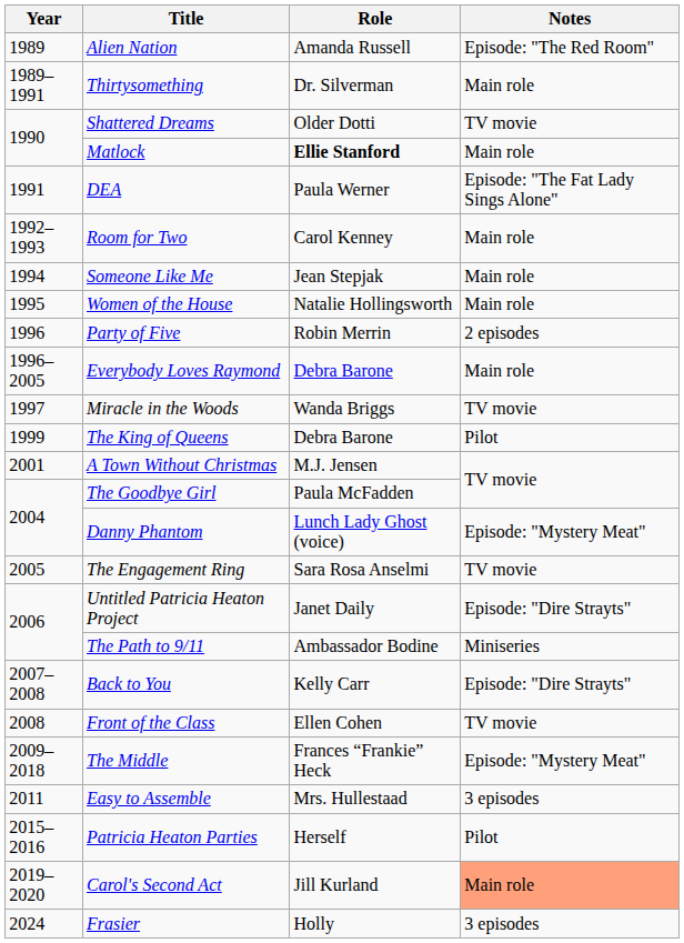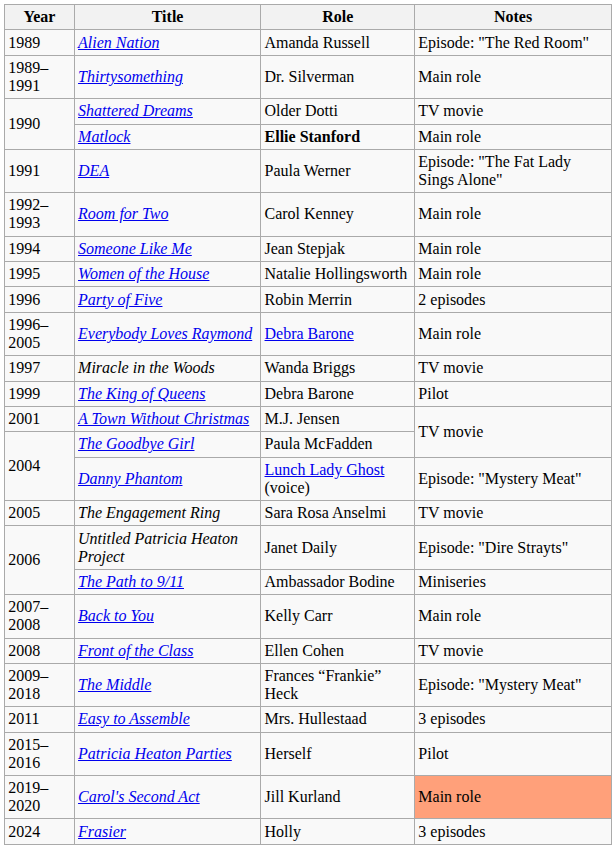 <table class="wikitable sortable">
 <tr>
 <th scope="col">Year</th>
 <th scope="col">Title</th>
 <th scope="col">Role</th>
 <th class="unsortable" scope="col">Notes</th>
 </tr>
 <tr>
 <td>1989</td>
 <td><em><a href='#'>Alien Nation</a></em></td>
 <td>Amanda Russell</td>
 <td>Episode: "The Red Room"</td>
 </tr>
 <tr>
 <td>1989–1991</td>
 <td><em><a href='#'>Thirtysomething</a></em></td>
 <td>Dr. Silverman</td>
 <td>Main role</td>
 </tr>
 <tr>
 <td rowspan=2>1990</td>
 <td><em><a href='#'>Shattered Dreams</a></em></td>
 <td>Older Dotti</td>
 <td>TV movie</td>
 </tr>
 <tr>
 <td><em><a href='#'>Matlock</a></em></td>
 <td><strong>Ellie Stanford</strong></td>
 <td>Main role</td>
 </tr>
 <tr>
 <td>1991</td>
 <td><em><a href='#'>DEA</a></em></td>
 <td>Paula Werner</td>
 <td>Episode: "The Fat Lady Sings Alone"</td>
 </tr>
 <tr>
 <td>1992–1993</td>
 <td><em><a href='#'>Room for Two</a></em></td>
 <td>Carol Kenney</td>
 <td>Main role</td>
 </tr>
 <tr>
 <td>1994</td>
 <td><em><a href='#'>Someone Like Me</a></em></td>
 <td>Jean Stepjak</td>
 <td>Main role</td>
 </tr>
 <tr>
 <td>1995</td>
 <td><em><a href='#'>Women of the House</a></em></td>
 <td>Natalie Hollingsworth</td>
 <td>Main role</td>
 </tr>
 <tr>
 <td>1996</td>
 <td><em><a href='#'>Party of Five</a></em></td>
 <td>Robin Merrin</td>
 <td>2 episodes</td>
 </tr>
 <tr>
 <td>1996–2005</td>
 <td><em><a href='#'>Everybody Loves Raymond</a></em></td>
 <td><a href='#'>Debra Barone</a></td>
 <td>Main role</td>
 </tr>
 <tr>
 <td>1997</td>
 <td><em>Miracle in the Woods</em></td>
 <td>Wanda Briggs</td>
 <td>TV movie</td>
 </tr>
 <tr>
 <td>1999</td>
 <td><em><a href='#'>The King of Queens</a></em></td>
 <td>Debra Barone</td>
 <td>Pilot </td>
 </tr>
 <tr>
 <td>2001</td>
 <td><em><a href='#'>A Town Without Christmas</a></em></td>
 <td>M.J. Jensen</td>
 <td rowspan=2>TV movie</td>
 </tr>
 <tr>
 <td rowspan=2>2004</td>
 <td><em><a href='#'>The Goodbye Girl</a></em></td>
 <td>Paula McFadden</td>
 </tr>
 <tr>
 <td><em><a href='#'>Danny Phantom</a></em></td>
 <td><a href='#'>Lunch Lady Ghost</a> (voice)</td>
 <td>Episode: "Mystery Meat"</td>
 </tr>
 <tr>
 <td>2005</td>
 <td><em>The Engagement Ring</em></td>
 <td>Sara Rosa Anselmi</td>
 <td>TV movie</td>
 </tr>
 <tr>
 <td rowspan=2>2006</td>
 <td><em>Untitled Patricia Heaton Project</em></td>
 <td>Janet Daily</td>
 <td>Episode: "Dire Strayts"</td>
 </tr>
 <tr>
 <td><em><a href='#'>The Path to 9/11</a></em></td>
 <td>Ambassador Bodine</td>
 <td>Miniseries</td>
 </tr>
 <tr>
 <td>2007–2008</td>
 <td><em><a href='#'>Back to You</a></em></td>
 <td>Kelly Carr</td>
-<td>Episode: "Dire Strayts"</td>
+<td>Main role</td>
 </tr>
 <tr>
 <td>2008</td>
 <td><em><a href='#'>Front of the Class</a></em></td>
 <td>Ellen Cohen</td>
 <td>TV movie</td>
 </tr>
 <tr>
 <td>2009–2018</td>
 <td><em><a href='#'>The Middle</a></em></td>
 <td>Frances “Frankie” Heck</td>
 <td>Episode: "Mystery Meat"</td>
 </tr>
 <tr>
 <td>2011</td>
 <td><em><a href='#'>Easy to Assemble</a></em></td>
 <td>Mrs. Hullestaad</td>
 <td>3 episodes</td>
 </tr>
 <tr>
 <td>2015–2016</td>
 <td><em><a href='#'>Patricia Heaton Parties</a></em></td>
 <td>Herself</td>
 <td>Pilot </td>
 </tr>
 <tr>
 <td>2019–2020</td>
 <td><em><a href='#'>Carol's Second Act</a></em></td>
 <td>Jill Kurland</td>
 <td style="background: lightsalmon;">Main role</td>
 </tr>
 <tr>
 <td>2024</td>
 <td><em><a href='#'>Frasier</a></em></td>
 <td>Holly</td>
 <td>3 episodes</td>
 </tr>
 </table>
